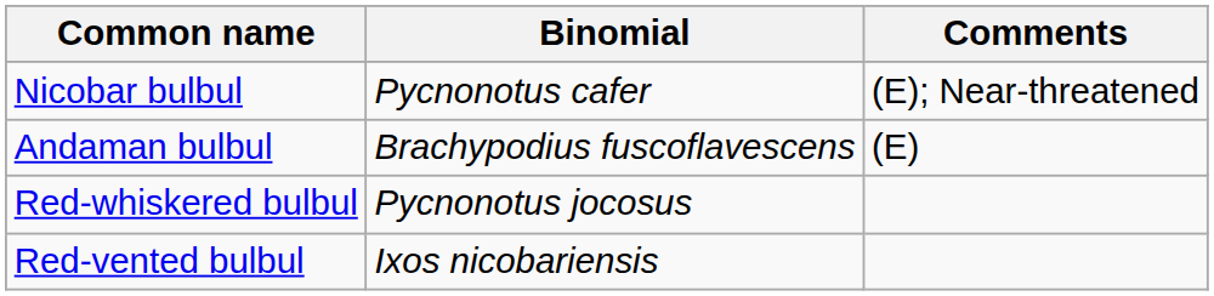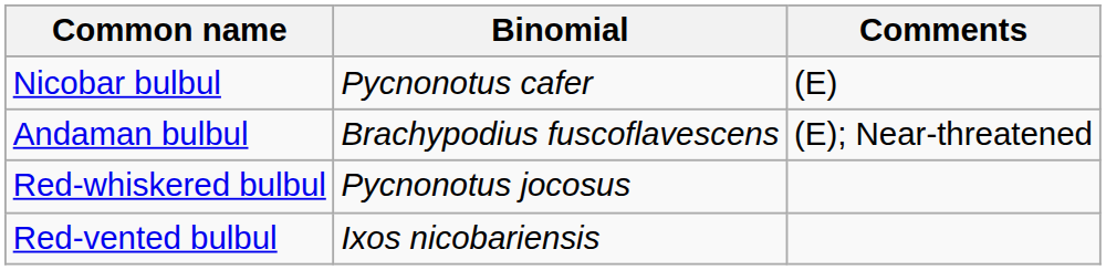 <table class="wikitable">
 <tr>
 <th>Common name</th>
 <th>Binomial</th>
 <th>Comments</th>
 </tr>
 <tr>
 <td><a href='#'>Nicobar bulbul</a></td>
 <td><em>Pycnonotus cafer</em></td>
-<td>(E); Near-threatened</td>
+<td>(E)</td>
 </tr>
 <tr>
 <td><a href='#'>Andaman bulbul</a></td>
 <td><em>Brachypodius fuscoflavescens</em></td>
-<td>(E)</td>
+<td>(E); Near-threatened</td>
 </tr>
 <tr>
 <td><a href='#'>Red-whiskered bulbul</a></td>
 <td><em>Pycnonotus jocosus</em></td>
 <td></td>
 </tr>
 <tr>
 <td><a href='#'>Red-vented bulbul</a></td>
 <td><em>Ixos nicobariensis</em></td>
 <td></td>
 </tr>
 </table>
